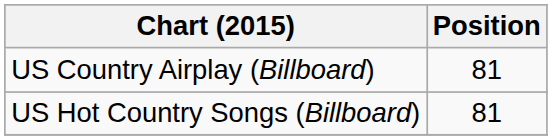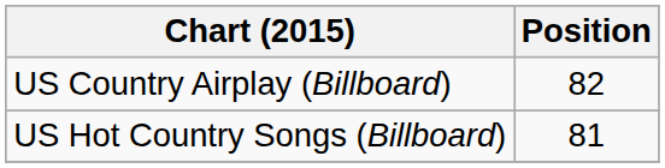 <table class="wikitable sortable">
 <tr>
 <th scope="col">Chart (2015)</th>
 <th scope="col">Position</th>
 </tr>
 <tr>
 <td>US Country Airplay (<em>Billboard</em>)</td>
-<td align="center">81</td>
+<td align="center">82</td>
 </tr>
 <tr>
 <td>US Hot Country Songs (<em>Billboard</em>)</td>
 <td align="center">81</td>
 </tr>
 <tr>
 </tr>
 </table>
